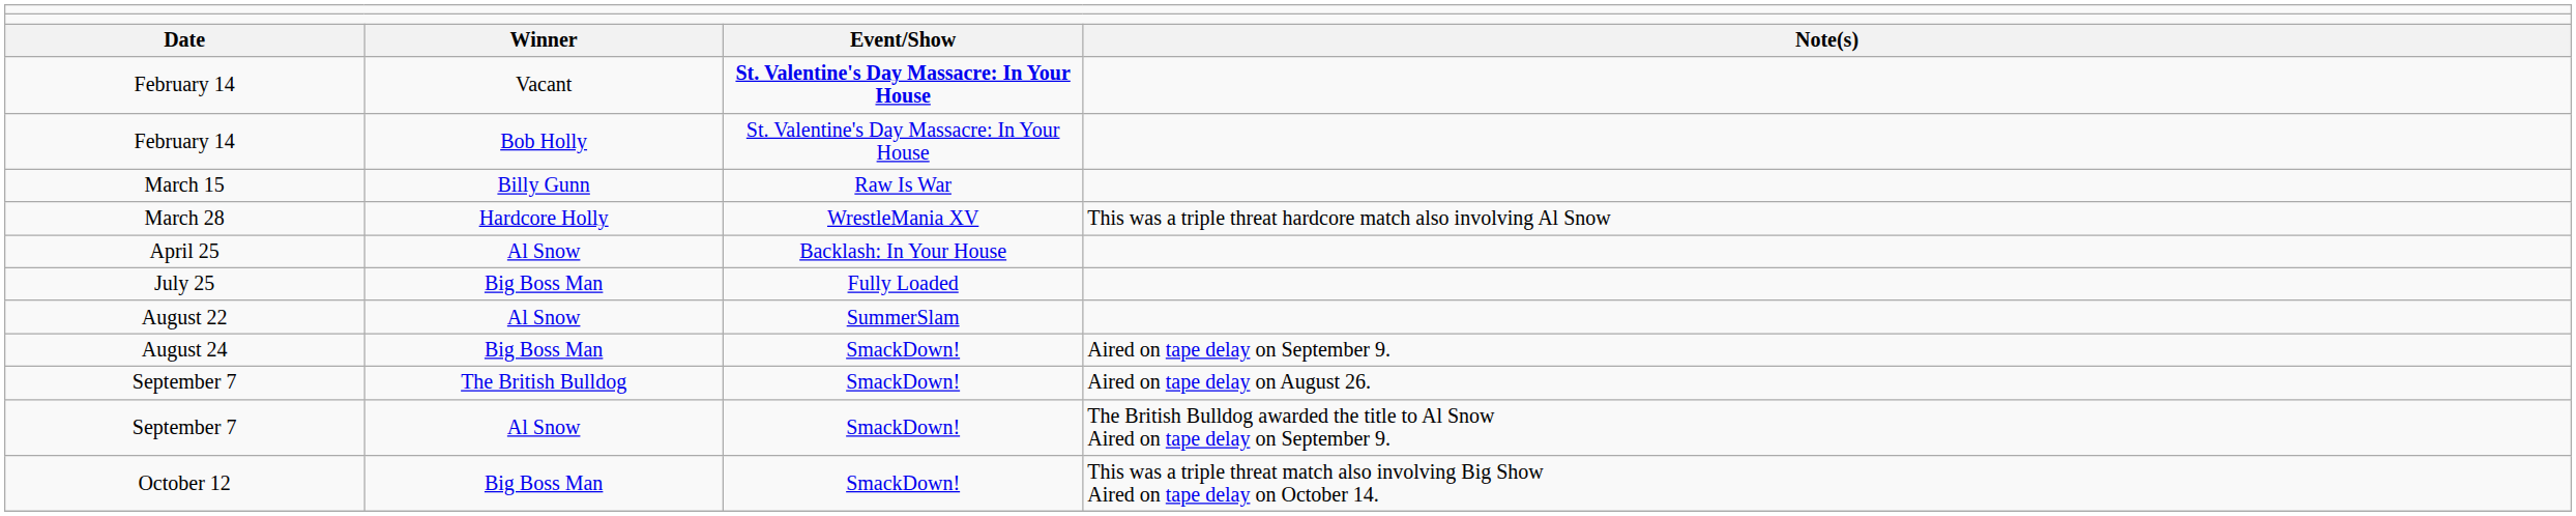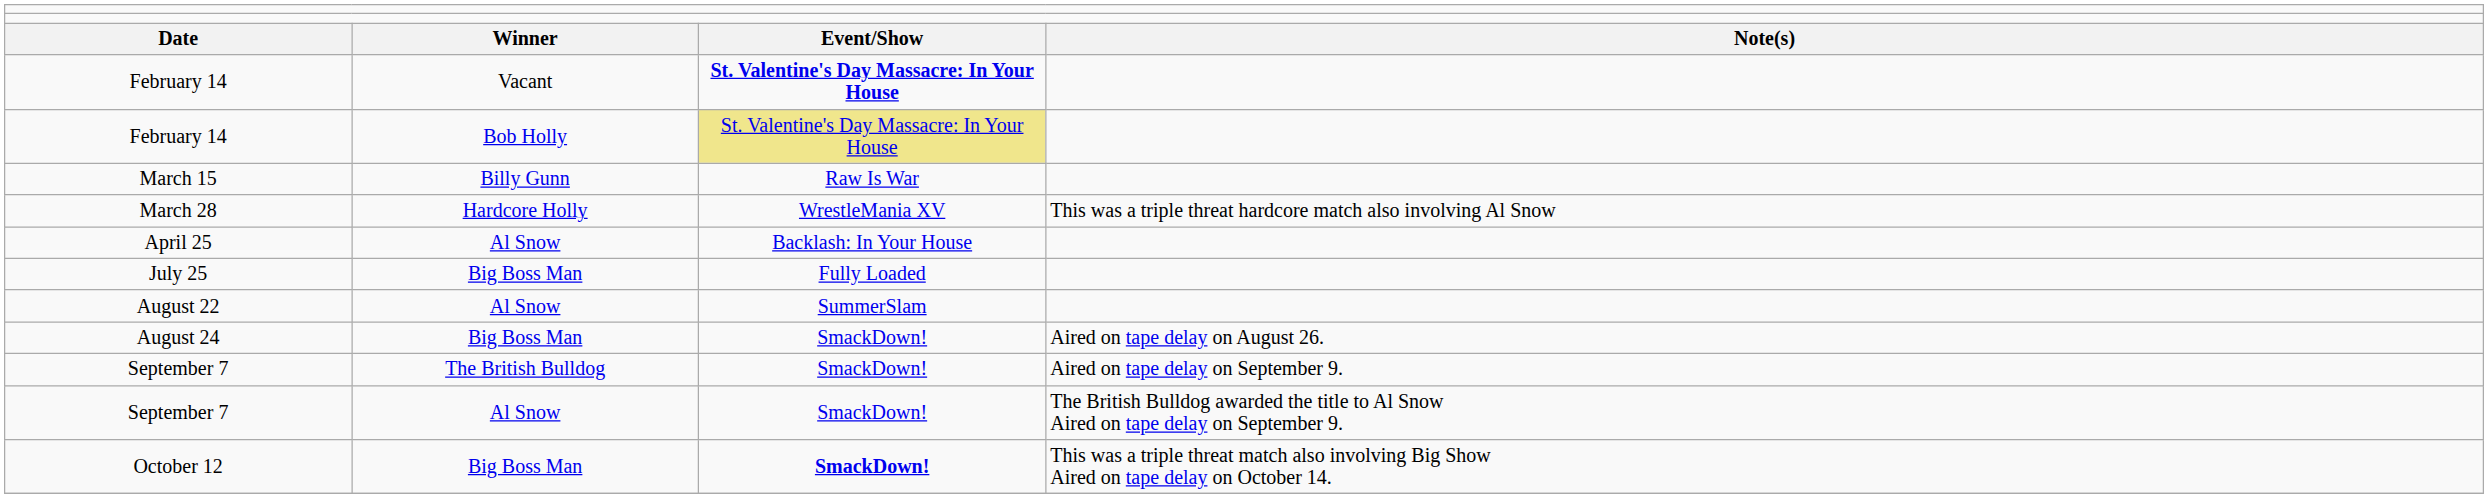 <table class="wikitable" style="text-align:center; width:100%;">
 <tr>
 <td colspan="5"></td>
 </tr>
 <tr>
 <td colspan="5"><strong></strong></td>
 </tr>
 <tr>
 <th width=14%>Date</th>
 <th width=14%>Winner</th>
 <th width=14%>Event/Show</th>
 <th width=58%>Note(s)</th>
 </tr>
 <tr>
 <td>February 14</td>
 <td>Vacant</td>
 <td><strong><a href='#'>St. Valentine's Day Massacre: In Your House</a></strong></td>
 <td align=left></td>
 </tr>
 <tr>
 <td>February 14</td>
 <td><a href='#'>Bob Holly</a></td>
-<td><a href='#'>St. Valentine's Day Massacre: In Your House</a></td>
+<td style="background: khaki;"><a href='#'>St. Valentine's Day Massacre: In Your House</a></td>
 <td align=left></td>
 </tr>
 <tr>
 <td>March 15</td>
 <td><a href='#'>Billy Gunn</a></td>
 <td><a href='#'>Raw Is War</a></td>
 <td align=left></td>
 </tr>
 <tr>
 <td>March 28</td>
 <td><a href='#'>Hardcore Holly</a></td>
 <td><a href='#'>WrestleMania XV</a></td>
 <td align=left>This was a triple threat hardcore match also involving Al Snow</td>
 </tr>
 <tr>
 <td>April 25</td>
 <td><a href='#'>Al Snow</a></td>
 <td><a href='#'>Backlash: In Your House</a></td>
 <td align=left></td>
 </tr>
 <tr>
 <td>July 25</td>
 <td><a href='#'>Big Boss Man</a></td>
 <td><a href='#'>Fully Loaded</a></td>
 <td align=left></td>
 </tr>
 <tr>
 <td>August 22</td>
 <td><a href='#'>Al Snow</a></td>
 <td><a href='#'>SummerSlam</a></td>
 <td align=left></td>
 </tr>
 <tr>
 <td>August 24</td>
 <td><a href='#'>Big Boss Man</a></td>
 <td><a href='#'>SmackDown!</a></td>
-<td align=left>Aired on <a href='#'>tape delay</a> on September 9.</td>
+<td align=left>Aired on <a href='#'>tape delay</a> on August 26.</td>
 </tr>
 <tr>
 <td>September 7</td>
 <td><a href='#'>The British Bulldog</a></td>
 <td><a href='#'>SmackDown!</a></td>
-<td align=left>Aired on <a href='#'>tape delay</a> on August 26.</td>
+<td align=left>Aired on <a href='#'>tape delay</a> on September 9.</td>
 </tr>
 <tr>
 <td>September 7</td>
 <td><a href='#'>Al Snow</a></td>
 <td><a href='#'>SmackDown!</a></td>
 <td align=left>The British Bulldog awarded the title to Al Snow<br>Aired on <a href='#'>tape delay</a> on September 9.</td>
 </tr>
 <tr>
 <td>October 12</td>
 <td><a href='#'>Big Boss Man</a></td>
-<td><a href='#'>SmackDown!</a></td>
+<td><strong><a href='#'>SmackDown!</a></strong></td>
 <td align=left>This was a triple threat match also involving Big Show<br>Aired on <a href='#'>tape delay</a> on October 14.</td>
 </tr>
 <tr>
 </tr>
 </table>
